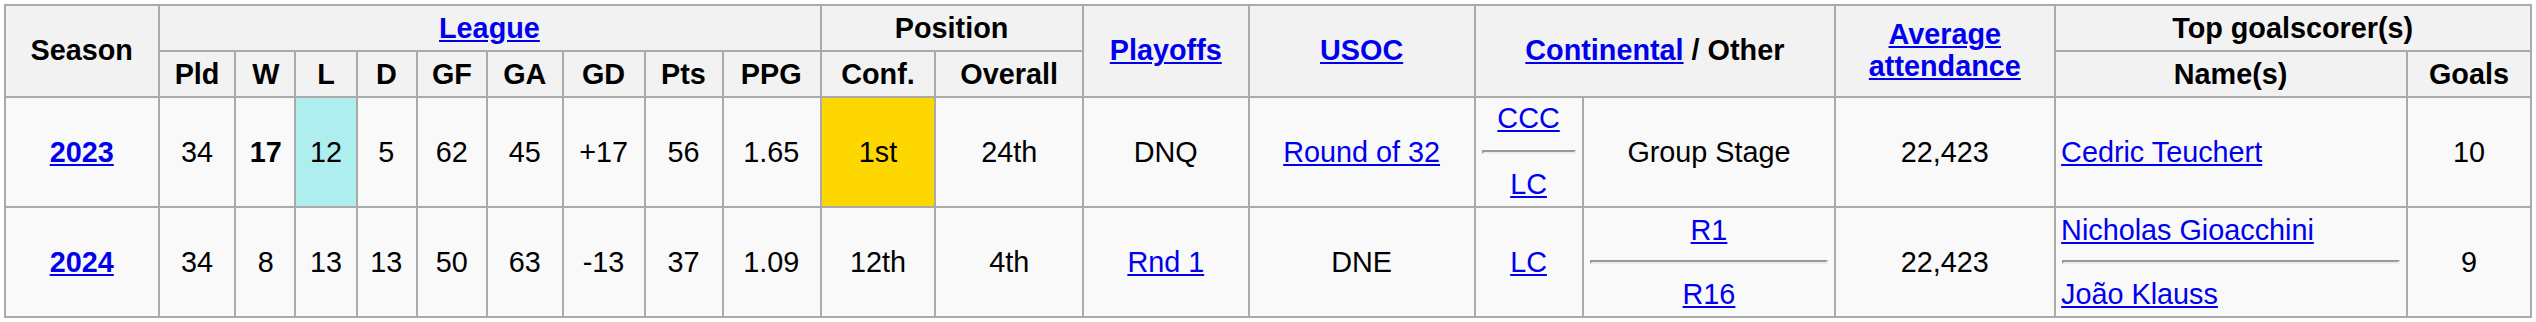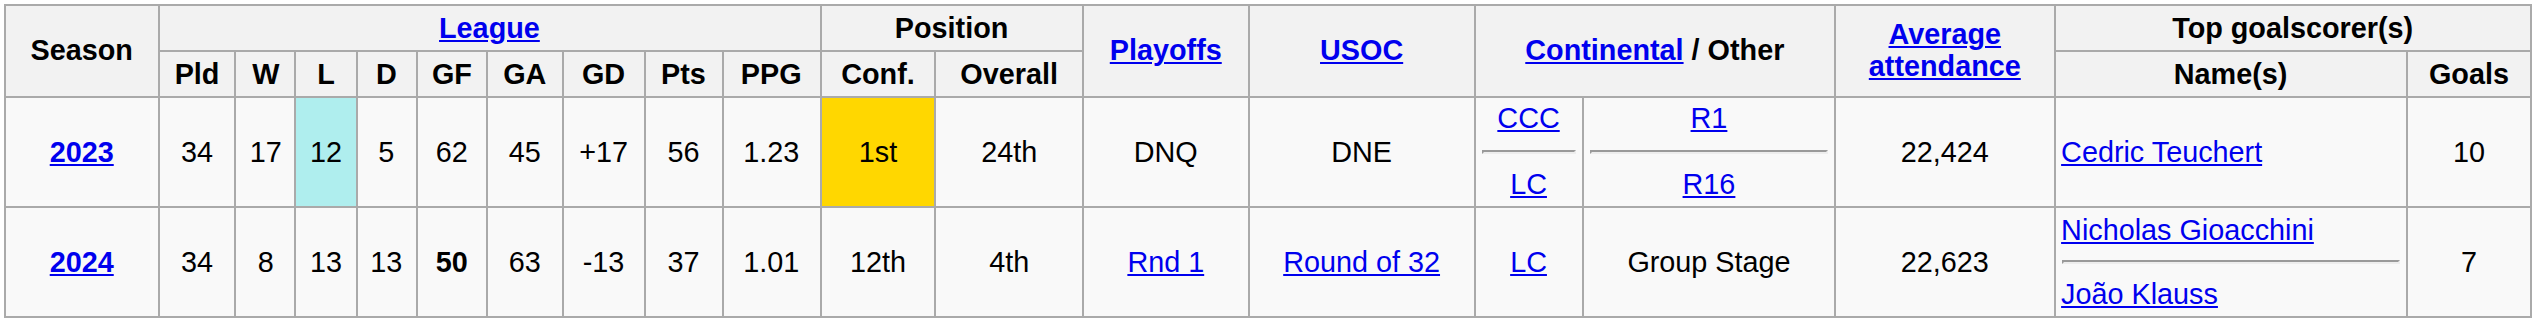 <table class="wikitable" width=100% style="font-size:90%; text-align:center;">
 <tr style="background:#f0f6ff;">
 <th rowspan=2>Season</th>
 <th colspan=9><a href='#'>League</a></th>
 <th colspan=2>Position</th>
 <th rowspan=2><a href='#'>Playoffs</a></th>
 <th rowspan=2><a href='#'>USOC</a></th>
 <th rowspan=2 colspan=2><a href='#'>Continental</a> / Other</th>
 <th rowspan=2><a href='#'>Average<br>attendance</a></th>
 <th colspan=2>Top goalscorer(s)</th>
 </tr>
 <tr>
 <th>Pld</th>
 <th>W</th>
 <th>L</th>
 <th>D</th>
 <th>GF</th>
 <th>GA</th>
 <th>GD</th>
 <th>Pts</th>
 <th>PPG</th>
 <th>Conf.</th>
 <th>Overall</th>
 <th>Name(s)</th>
 <th>Goals</th>
 </tr>
 <tr>
 <td><strong><a href='#'>2023</a></strong></td>
 <td>34</td>
-<td><strong>17</strong></td>
+<td>17</td>
 <td style="background: paleturquoise;">12</td>
 <td>5</td>
 <td>62</td>
 <td>45</td>
 <td>+17</td>
 <td>56</td>
-<td>1.65</td>
+<td>1.23</td>
 <td bgcolor=gold>1st</td>
 <td>24th</td>
 <td>DNQ</td>
-<td><a href='#'>Round of 32</a></td>
+<td>DNE</td>
 <td><a href='#'>CCC</a><br><hr><a href='#'>LC</a></td>
-<td>Group Stage</td>
-<td>22,423</td>
+<td><a href='#'>R1</a> <hr> <div><a href='#'>R16</a></div></td>
+<td>22,424</td>
 <td align="left"> <a href='#'>Cedric Teuchert</a></td>
 <td>10</td>
 </tr>
 <tr>
 <td><strong><a href='#'>2024</a></strong></td>
 <td>34</td>
 <td>8</td>
 <td>13</td>
 <td>13</td>
-<td>50</td>
+<td><strong>50</strong></td>
 <td>63</td>
 <td>-13</td>
 <td>37</td>
-<td>1.09</td>
+<td>1.01</td>
 <td>12th</td>
 <td>4th</td>
 <td><a href='#'>Rnd 1</a></td>
-<td>DNE</td>
+<td><a href='#'>Round of 32</a></td>
 <td><a href='#'>LC</a></td>
-<td><a href='#'>R1</a> <hr> <div><a href='#'>R16</a></div></td>
-<td>22,423</td>
+<td>Group Stage</td>
+<td>22,623</td>
 <td align="left"> <a href='#'>Nicholas Gioacchini</a><hr> <a href='#'>João Klauss</a></td>
-<td>9</td>
+<td>7</td>
 </tr>
 </table>
